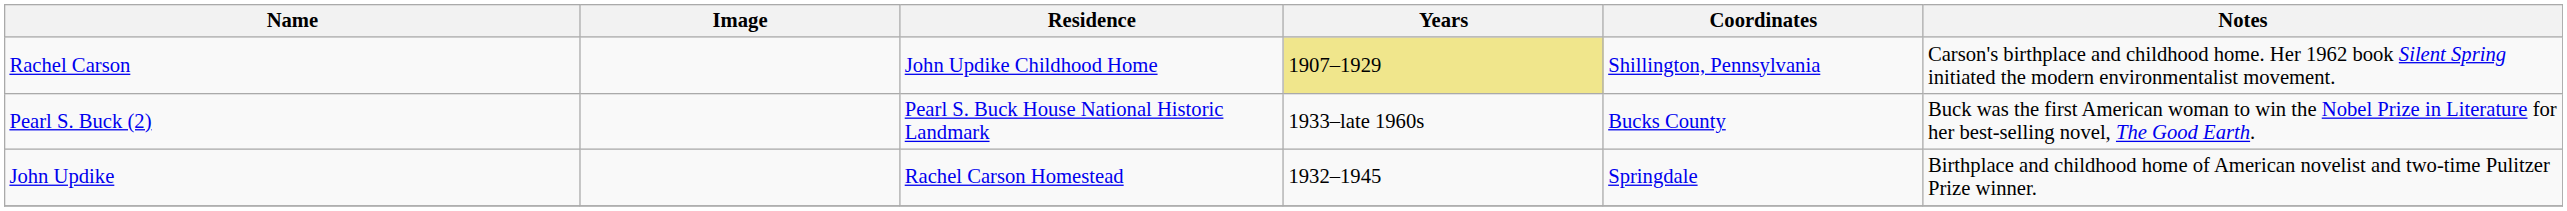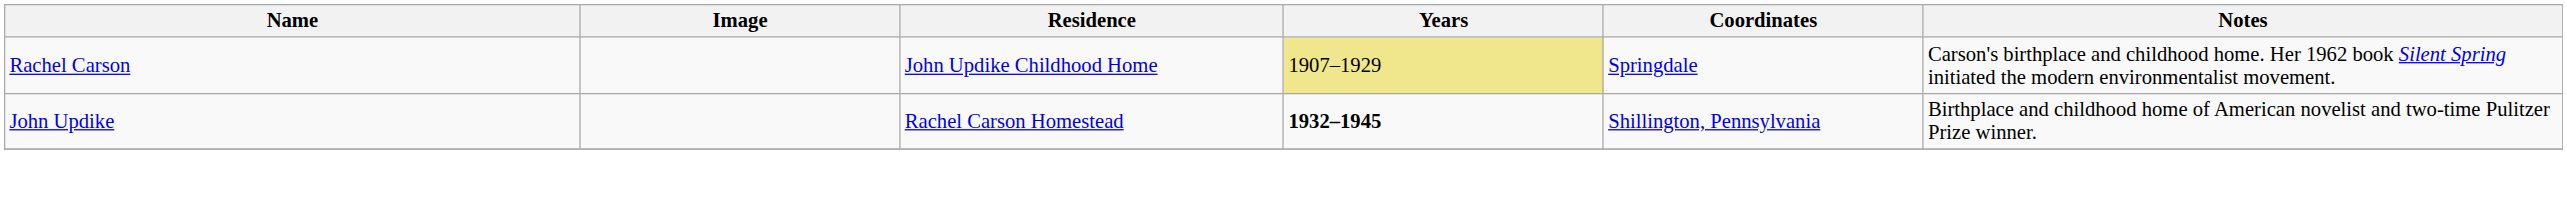 <table class="wikitable sortable" style="width: 100%">
 <tr>
 <th width="18%">Name</th>
 <th width="10%">Image</th>
 <th width="12%">Residence</th>
 <th width="10%">Years</th>
 <th width="10%">Coordinates</th>
 <th width="20%">Notes</th>
 </tr>
 <tr>
 <td><a href='#'>Rachel Carson</a></td>
 <td></td>
 <td><a href='#'>John Updike Childhood Home</a></td>
 <td style="background: khaki;">1907–1929</td>
-<td><a href='#'>Shillington, Pennsylvania</a> <br></td>
+<td><a href='#'>Springdale</a> <br></td>
 <td>Carson's birthplace and childhood home. Her 1962 book <em><a href='#'>Silent Spring</a></em> initiated the modern environmentalist movement.</td>
-</tr>
-<tr>
-<td><a href='#'> Pearl S. Buck (2)</a></td>
-<td></td>
-<td><a href='#'>Pearl S. Buck House National Historic Landmark</a></td>
-<td>1933–late 1960s</td>
-<td><a href='#'>Bucks County</a> <br></td>
-<td>Buck was the first American woman to win the <a href='#'>Nobel Prize in Literature</a> for her best-selling novel, <em><a href='#'>The Good Earth</a></em>.</td>
 </tr>
 <tr>
 <td><a href='#'>John Updike</a></td>
 <td></td>
 <td><a href='#'>Rachel Carson Homestead</a></td>
-<td>1932–1945</td>
-<td><a href='#'>Springdale</a> <br></td>
+<td><strong>1932–1945</strong></td>
+<td><a href='#'>Shillington, Pennsylvania</a> <br></td>
 <td>Birthplace and childhood home of American novelist and two-time Pulitzer Prize winner.</td>
 </tr>
 <tr>
 </tr>
 </table>
